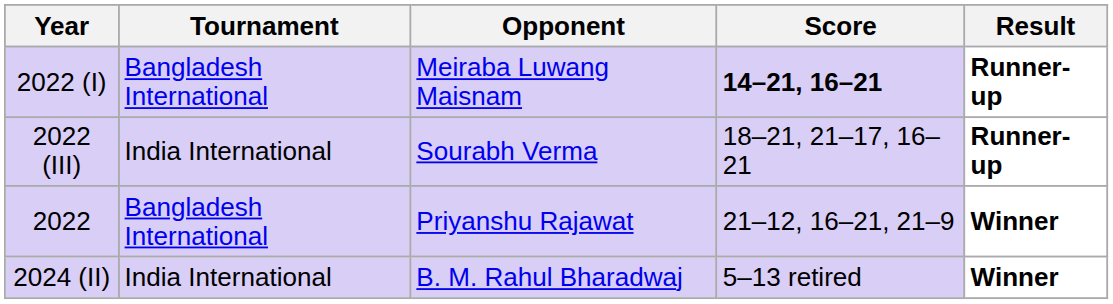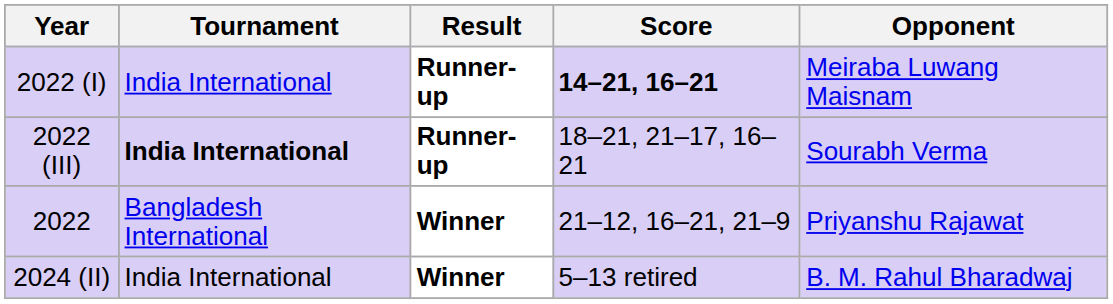 <table class="sortable wikitable" style="font-size: 90%;">
 <tr>
 <th>Year</th>
 <th>Tournament</th>
+<th>Result</th>
+<th>Score</th>
 <th>Opponent</th>
-<th>Score</th>
-<th>Result</th>
 </tr>
 <tr style="background:#D8CEF6">
 <td align="center">2022 (I)</td>
-<td align="left"><a href='#'>Bangladesh International</a></td>
+<td align="left"><a href='#'> India International</a></td>
+<td style="text-align:left; background:white"> <strong>Runner-up</strong></td>
+<td align="left"><strong>14–21, 16–21</strong></td>
 <td align="left"> <a href='#'>Meiraba Luwang Maisnam</a></td>
-<td align="left"><strong>14–21, 16–21</strong></td>
-<td style="text-align:left; background:white"> <strong>Runner-up</strong></td>
 </tr>
 <tr style="background:#D8CEF6">
 <td align="center">2022 (III)</td>
-<td align="left">India International</td>
+<td align="left"><strong>India International</strong></td>
+<td style="text-align:left; background:white"> <strong>Runner-up</strong></td>
+<td align="left">18–21, 21–17, 16–21</td>
 <td align="left"> <a href='#'>Sourabh Verma</a></td>
-<td align="left">18–21, 21–17, 16–21</td>
-<td style="text-align:left; background:white"> <strong>Runner-up</strong></td>
 </tr>
 <tr style="background:#D8CEF6">
 <td align="center">2022</td>
 <td align="left"><a href='#'>Bangladesh International</a></td>
+<td style="text-align:left; background:white"> <strong>Winner</strong></td>
+<td align="left">21–12, 16–21, 21–9</td>
 <td align="left"> <a href='#'>Priyanshu Rajawat</a></td>
-<td align="left">21–12, 16–21, 21–9</td>
-<td style="text-align:left; background:white"> <strong>Winner</strong></td>
 </tr>
 <tr style="background:#D8CEF6">
 <td align="center">2024 (II)</td>
 <td align="left">India International</td>
+<td style="text-align:left; background:white"> <strong>Winner</strong></td>
+<td align="left">5–13 retired</td>
 <td align="left"> <a href='#'>B. M. Rahul Bharadwaj</a></td>
-<td align="left">5–13 retired</td>
-<td style="text-align:left; background:white"> <strong>Winner</strong></td>
 </tr>
 </table>
